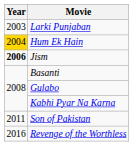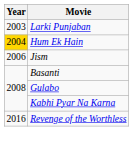 <table class="wikitable sortable">
 <tr>
 <th><strong>Year</strong></th>
 <th><strong>Movie</strong></th>
 </tr>
 <tr>
 <td>2003</td>
 <td><em><a href='#'>Larki Punjaban</a></em></td>
 </tr>
 <tr>
 <td style="background: gold;">2004</td>
 <td><a href='#'><em>Hum Ek Hain</em></a></td>
 </tr>
 <tr>
-<td><strong>2006</strong></td>
+<td>2006</td>
 <td><em>Jism</em></td>
 </tr>
 <tr>
 <td rowspan="3">2008</td>
 <td><em>Basanti</em></td>
 </tr>
 <tr>
 <td><em><a href='#'>Gulabo</a></em></td>
 </tr>
 <tr>
 <td><em><a href='#'>Kabhi Pyar Na Karna</a></em></td>
 </tr>
 <tr>
-<td>2011</td>
-<td><em><a href='#'>Son of Pakistan</a></em></td>
-</tr>
-<tr>
 <td>2016</td>
 <td><em><a href='#'>Revenge of the Worthless</a></em></td>
 </tr>
 </table>
